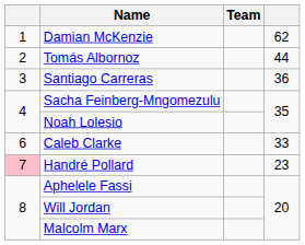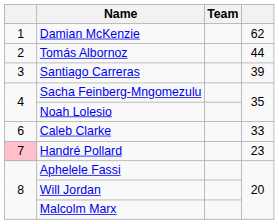 <table class="wikitable" style="text-align:center">
 <tr>
 <th width="35"></th>
 <th>Name</th>
 <th>Team</th>
 <th width="35"></th>
 </tr>
 <tr>
 <td>1</td>
 <td align="left"><a href='#'>Damian McKenzie</a></td>
 <td align="left"></td>
 <td>62</td>
 </tr>
 <tr>
 <td>2</td>
 <td align="left"><a href='#'>Tomás Albornoz</a></td>
 <td align="left"></td>
 <td>44</td>
 </tr>
 <tr>
 <td>3</td>
 <td align="left"><a href='#'>Santiago Carreras</a></td>
 <td align="left"></td>
-<td>36</td>
+<td>39</td>
 </tr>
 <tr>
 <td rowspan="2">4</td>
 <td align="left"><a href='#'>Sacha Feinberg-Mngomezulu</a></td>
 <td align="left"></td>
 <td rowspan="2">35</td>
 </tr>
 <tr>
 <td align="left"><a href='#'>Noah Lolesio</a></td>
 <td align="left"></td>
 </tr>
 <tr>
 <td>6</td>
 <td align="left"><a href='#'>Caleb Clarke</a></td>
 <td align="left"></td>
 <td>33</td>
 </tr>
 <tr>
 <td style="background: pink;">7</td>
 <td align="left"><a href='#'>Handré Pollard</a></td>
 <td align="left"></td>
 <td>23</td>
 </tr>
 <tr>
 <td rowspan="3">8</td>
 <td align="left"><a href='#'>Aphelele Fassi</a></td>
 <td align="left"></td>
 <td rowspan="3">20</td>
 </tr>
 <tr>
 <td align="left"><a href='#'>Will Jordan</a></td>
 <td align="left"></td>
 </tr>
 <tr>
 <td align="left"><a href='#'>Malcolm Marx</a></td>
 <td align="left"></td>
 </tr>
 </table>
